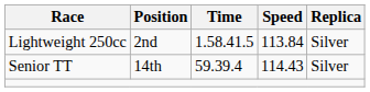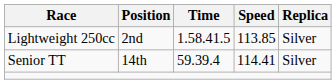 <table class="wikitable">
 <tr>
 <th>Race</th>
 <th>Position</th>
 <th>Time</th>
 <th>Speed</th>
 <th>Replica</th>
 </tr>
 <tr>
 <td>Lightweight 250cc</td>
 <td>2nd</td>
 <td>1.58.41.5</td>
-<td>113.84</td>
+<td>113.85</td>
 <td>Silver</td>
 </tr>
 <tr>
 <td>Senior TT</td>
 <td>14th</td>
 <td>59.39.4</td>
-<td>114.43</td>
+<td>114.41</td>
 <td>Silver</td>
 </tr>
 <tr>
 <td colspan=5></td>
 </tr>
 </table>
